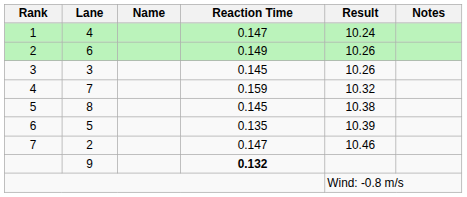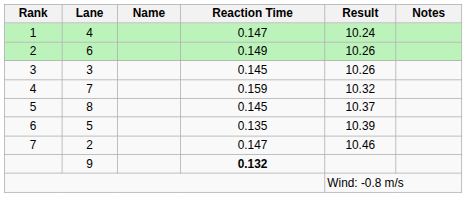 <table class="wikitable sortable" style="text-align:center;width: 70%">
 <tr>
 <th>Rank</th>
 <th>Lane</th>
 <th>Name</th>
 <th>Reaction Time</th>
 <th>Result</th>
 <th>Notes</th>
 </tr>
 <tr bgcolor=bbf3bb>
 <td>1</td>
 <td>4</td>
 <td align="left"></td>
 <td>0.147</td>
 <td>10.24</td>
 <td></td>
 </tr>
 <tr bgcolor=bbf3bb>
 <td>2</td>
 <td>6</td>
 <td align="left"></td>
 <td>0.149</td>
 <td>10.26</td>
 <td></td>
 </tr>
 <tr>
 <td>3</td>
 <td>3</td>
 <td align="left"></td>
 <td>0.145</td>
 <td>10.26</td>
 <td></td>
 </tr>
 <tr>
 <td>4</td>
 <td>7</td>
 <td align="left"></td>
 <td>0.159</td>
 <td>10.32</td>
 <td></td>
 </tr>
 <tr>
 <td>5</td>
 <td>8</td>
 <td align="left"></td>
 <td>0.145</td>
-<td>10.38</td>
+<td>10.37</td>
 <td></td>
 </tr>
 <tr>
 <td>6</td>
 <td>5</td>
 <td align="left"></td>
 <td>0.135</td>
 <td>10.39</td>
 <td></td>
 </tr>
 <tr>
 <td>7</td>
 <td>2</td>
 <td align="left"></td>
 <td>0.147</td>
 <td>10.46</td>
 <td></td>
 </tr>
 <tr>
 <td></td>
 <td>9</td>
 <td align="left"></td>
 <td><strong>0.132</strong></td>
 <td></td>
 <td></td>
 </tr>
 <tr class="sortbottom">
 <td colspan=4></td>
 <td colspan="2" style="text-align:left;">Wind: -0.8 m/s</td>
 </tr>
 </table>
